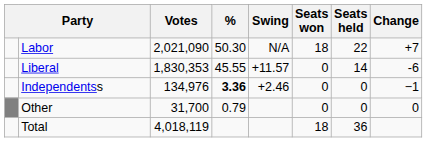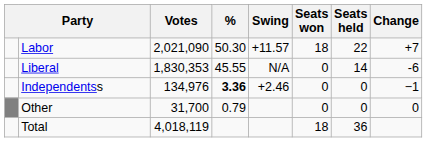 <table class="wikitable">
 <tr>
 <th colspan=2  style="width:180px">Party</th>
 <th style="width:70px">Votes</th>
 <th style="width:40px">%</th>
 <th style="width:40px">Swing</th>
 <th style="width:40px">Seats won</th>
 <th style="width:40px">Seats held</th>
 <th style="width:40px">Change</th>
 </tr>
 <tr>
 <td> </td>
 <td><a href='#'>Labor</a></td>
 <td align=right>2,021,090</td>
 <td align=right>50.30</td>
-<td align=right>N/A</td>
+<td align=right>+11.57</td>
 <td align=right>18</td>
 <td align=right>22</td>
 <td align=right>+7</td>
 </tr>
 <tr>
 <td> </td>
 <td><a href='#'>Liberal</a></td>
 <td align=right>1,830,353</td>
 <td align=right>45.55</td>
-<td align=right>+11.57</td>
+<td align=right>N/A</td>
 <td align=right>0</td>
 <td align=right>14</td>
 <td align=right>-6</td>
 </tr>
 <tr>
 <td> </td>
 <td><a href='#'>Independents</a>s</td>
 <td align=right>134,976</td>
 <td align=right><strong>3.36</strong></td>
 <td align=right>+2.46</td>
 <td align=right>0</td>
 <td align=right>0</td>
 <td align=right>−1</td>
 </tr>
 <tr>
 <td bgcolor=gray> </td>
 <td>Other</td>
 <td align=right>31,700</td>
 <td align=right>0.79</td>
 <td align=right></td>
 <td align=right>0</td>
 <td align=right>0</td>
 <td align=right>0</td>
 </tr>
 <tr>
 <td> </td>
 <td>Total</td>
 <td align=right>4,018,119</td>
 <td align=right> </td>
 <td align=right> </td>
 <td align=right>18</td>
 <td align=right>36</td>
 <td align=right></td>
 </tr>
 </table>
